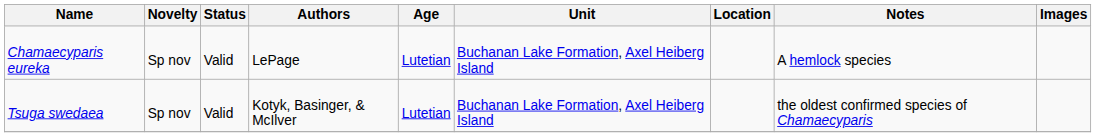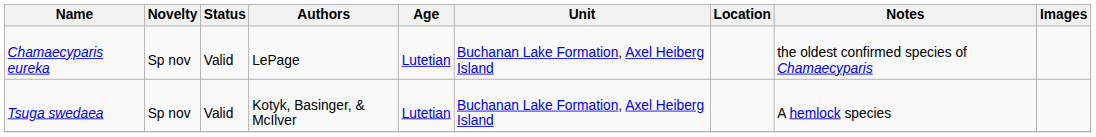 <table class="wikitable sortable" align="center" width="100%">
 <tr>
 <th>Name</th>
 <th>Novelty</th>
 <th>Status</th>
 <th>Authors</th>
 <th>Age</th>
 <th>Unit</th>
 <th>Location</th>
 <th>Notes</th>
 <th>Images</th>
 </tr>
 <tr>
 <td><br><em><a href='#'>Chamaecyparis eureka</a></em></td>
 <td><br>Sp nov</td>
 <td><br>Valid</td>
 <td><br>LePage</td>
 <td><br><a href='#'>Lutetian</a></td>
 <td><br><a href='#'>Buchanan Lake Formation</a>, <a href='#'>Axel Heiberg Island</a></td>
 <td><br><br></td>
-<td><br>A <a href='#'>hemlock</a> species</td>
+<td><br>the oldest confirmed species of <em><a href='#'>Chamaecyparis</a></em></td>
 <td><br></td>
 </tr>
 <tr>
 <td><br><em><a href='#'>Tsuga swedaea</a></em></td>
 <td><br>Sp nov</td>
 <td><br>Valid</td>
 <td><br>Kotyk, Basinger, & McIlver</td>
 <td><br><a href='#'>Lutetian</a></td>
 <td><br><a href='#'>Buchanan Lake Formation</a>, <a href='#'>Axel Heiberg Island</a></td>
 <td><br><br></td>
-<td><br>the oldest confirmed species of <em><a href='#'>Chamaecyparis</a></em></td>
+<td><br>A <a href='#'>hemlock</a> species</td>
 <td></td>
 </tr>
 <tr>
 </tr>
 </table>
